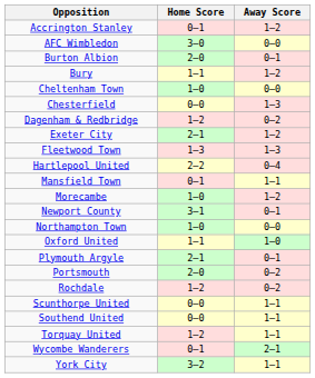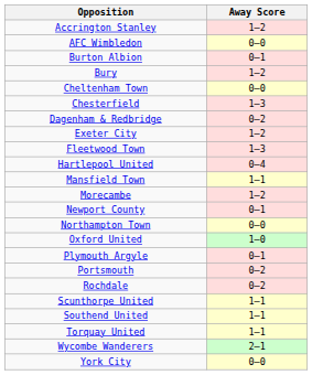 <table class="wikitable">
 <tr>
 <th style="width:40%;">Opposition</th>
-<th style="width:20%;">Home Score</th>
 <th style="width:20%;">Away Score</th>
 </tr>
 <tr>
 <td style="text-align:center;"><a href='#'>Accrington Stanley</a></td>
-<td style="background:#fdd; text-align:center;">0–1</td>
 <td style="background:#fdd; text-align:center;">1–2</td>
 </tr>
 <tr style="text-align:center;">
 <td><a href='#'>AFC Wimbledon</a></td>
-<td style="background:#cfc; ">3–0</td>
 <td style="background:#ffc; ">0–0</td>
 </tr>
 <tr>
 <td style="text-align:center;"><a href='#'>Burton Albion</a></td>
-<td style="background:#cfc; text-align:center;">2–0</td>
 <td style="background:#fdd; text-align:center;">0–1</td>
 </tr>
 <tr>
 <td style="text-align:center;"><a href='#'>Bury</a></td>
-<td style="background:#ffc; text-align:center;">1–1</td>
 <td style="background:#fdd; text-align:center;">1–2</td>
 </tr>
 <tr>
 <td style="text-align:center;"><a href='#'>Cheltenham Town</a></td>
-<td style="background:#cfc; text-align:center;">1–0</td>
 <td style="background:#ffc; text-align:center;">0–0</td>
 </tr>
 <tr>
 <td style="text-align:center;"><a href='#'>Chesterfield</a></td>
-<td style="background:#ffc; text-align:center;">0–0</td>
 <td style="background:#fdd; text-align:center;">1–3</td>
 </tr>
 <tr>
 <td style="text-align:center;"><a href='#'>Dagenham & Redbridge</a></td>
-<td style="background:#fdd; text-align:center;">1–2</td>
 <td style="background:#fdd; text-align:center;">0–2</td>
 </tr>
 <tr>
 <td style="text-align:center;"><a href='#'>Exeter City</a></td>
-<td style="background:#cfc; text-align:center;">2–1</td>
 <td style="background:#fdd; text-align:center;">1–2</td>
 </tr>
 <tr>
 <td style="text-align:center;"><a href='#'>Fleetwood Town</a></td>
 <td style="background:#fdd; text-align:center;">1–3</td>
-<td style="background:#fdd; text-align:center;">1–3</td>
 </tr>
 <tr>
 <td style="text-align:center;"><a href='#'>Hartlepool United</a></td>
-<td style="background:#ffc; text-align:center;">2–2</td>
 <td style="background:#fdd; text-align:center;">0–4</td>
 </tr>
 <tr>
 <td style="text-align:center;"><a href='#'>Mansfield Town</a></td>
-<td style="background:#fdd; text-align:center;">0–1</td>
 <td style="background:#ffc; text-align:center;">1–1</td>
 </tr>
 <tr>
 <td style="text-align:center;"><a href='#'>Morecambe</a></td>
-<td style="background:#cfc; text-align:center;">1–0</td>
 <td style="background:#fdd; text-align:center;">1–2</td>
 </tr>
 <tr>
 <td style="text-align:center;"><a href='#'>Newport County</a></td>
-<td style="background:#cfc; text-align:center;">3–1</td>
 <td style="background:#fdd; text-align:center;">0–1</td>
 </tr>
 <tr>
 <td style="text-align:center;"><a href='#'>Northampton Town</a></td>
-<td style="background:#cfc; text-align:center;">1–0</td>
 <td style="background:#ffc; text-align:center;">0–0</td>
 </tr>
 <tr>
 <td style="text-align:center;"><a href='#'>Oxford United</a></td>
-<td style="background:#ffc; text-align:center;">1–1</td>
 <td style="background:#cfc; text-align:center;">1–0</td>
 </tr>
 <tr>
 <td style="text-align:center;"><a href='#'>Plymouth Argyle</a></td>
-<td style="background:#cfc; text-align:center;">2–1</td>
 <td style="background:#fdd; text-align:center;">0–1</td>
 </tr>
 <tr>
 <td style="text-align:center;"><a href='#'>Portsmouth</a></td>
-<td style="background:#cfc; text-align:center;">2–0</td>
 <td style="background:#fdd; text-align:center;">0–2</td>
 </tr>
 <tr>
 <td style="text-align:center;"><a href='#'>Rochdale</a></td>
-<td style="background:#fdd; text-align:center;">1–2</td>
 <td style="background:#fdd; text-align:center;">0–2</td>
 </tr>
 <tr>
 <td style="text-align:center;"><a href='#'>Scunthorpe United</a></td>
-<td style="background:#ffc; text-align:center;">0–0</td>
 <td style="background:#ffc; text-align:center;">1–1</td>
 </tr>
 <tr>
 <td style="text-align:center;"><a href='#'>Southend United</a></td>
-<td style="background:#ffc; text-align:center;">0–0</td>
 <td style="background:#ffc; text-align:center;">1–1</td>
 </tr>
 <tr>
 <td style="text-align:center;"><a href='#'>Torquay United</a></td>
-<td style="background:#fdd; text-align:center;">1–2</td>
 <td style="background:#ffc; text-align:center;">1–1</td>
 </tr>
 <tr>
 <td style="text-align:center;"><a href='#'>Wycombe Wanderers</a></td>
-<td style="background:#fdd; text-align:center;">0–1</td>
 <td style="background:#cfc; text-align:center;">2–1</td>
 </tr>
 <tr>
 <td style="text-align:center;"><a href='#'>York City</a></td>
-<td style="background:#cfc; text-align:center;">3–2</td>
-<td style="background:#ffc; text-align:center;">1–1</td>
+<td style="background:#ffc; text-align:center;">0–0</td>
 </tr>
 </table>
